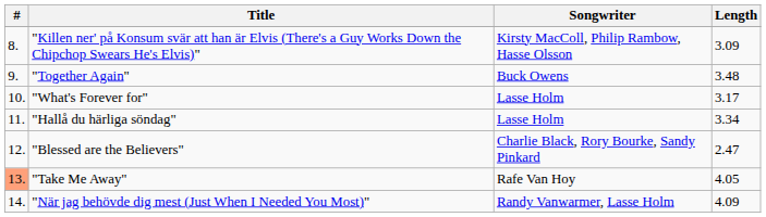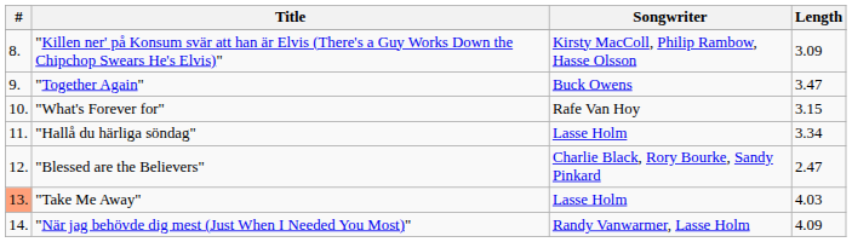 <table class="wikitable">
 <tr>
 <th>#</th>
 <th>Title</th>
 <th>Songwriter</th>
 <th>Length</th>
 </tr>
 <tr bgcolor="#ebf5ff">
 </tr>
 <tr>
 <td>8.</td>
 <td>"<a href='#'>Killen ner' på Konsum svär att han är Elvis (There's a Guy Works Down the Chipchop Swears He's Elvis)</a>"</td>
 <td><a href='#'>Kirsty MacColl</a>, <a href='#'>Philip Rambow</a>, <a href='#'>Hasse Olsson</a></td>
 <td>3.09</td>
 </tr>
 <tr>
 <td>9.</td>
 <td>"<a href='#'>Together Again</a>"</td>
 <td><a href='#'>Buck Owens</a></td>
-<td>3.48</td>
+<td>3.47</td>
 </tr>
 <tr>
 <td>10.</td>
 <td>"What's Forever for"</td>
-<td><a href='#'>Lasse Holm</a></td>
-<td>3.17</td>
+<td>Rafe Van Hoy</td>
+<td>3.15</td>
 </tr>
 <tr>
 <td>11.</td>
 <td>"Hallå du härliga söndag"</td>
 <td><a href='#'>Lasse Holm</a></td>
 <td>3.34</td>
 </tr>
 <tr>
 <td>12.</td>
 <td>"Blessed are the Believers"</td>
 <td><a href='#'>Charlie Black</a>, <a href='#'>Rory Bourke</a>, <a href='#'>Sandy Pinkard</a></td>
 <td>2.47</td>
 </tr>
 <tr>
 <td style="background: lightsalmon;">13.</td>
 <td>"Take Me Away"</td>
-<td>Rafe Van Hoy</td>
-<td>4.05</td>
+<td><a href='#'>Lasse Holm</a></td>
+<td>4.03</td>
 </tr>
 <tr>
 <td>14.</td>
 <td>"<a href='#'>När jag behövde dig mest (Just When I Needed You Most)</a>"</td>
 <td><a href='#'>Randy Vanwarmer</a>, <a href='#'>Lasse Holm</a></td>
 <td>4.09</td>
 </tr>
 </table>
